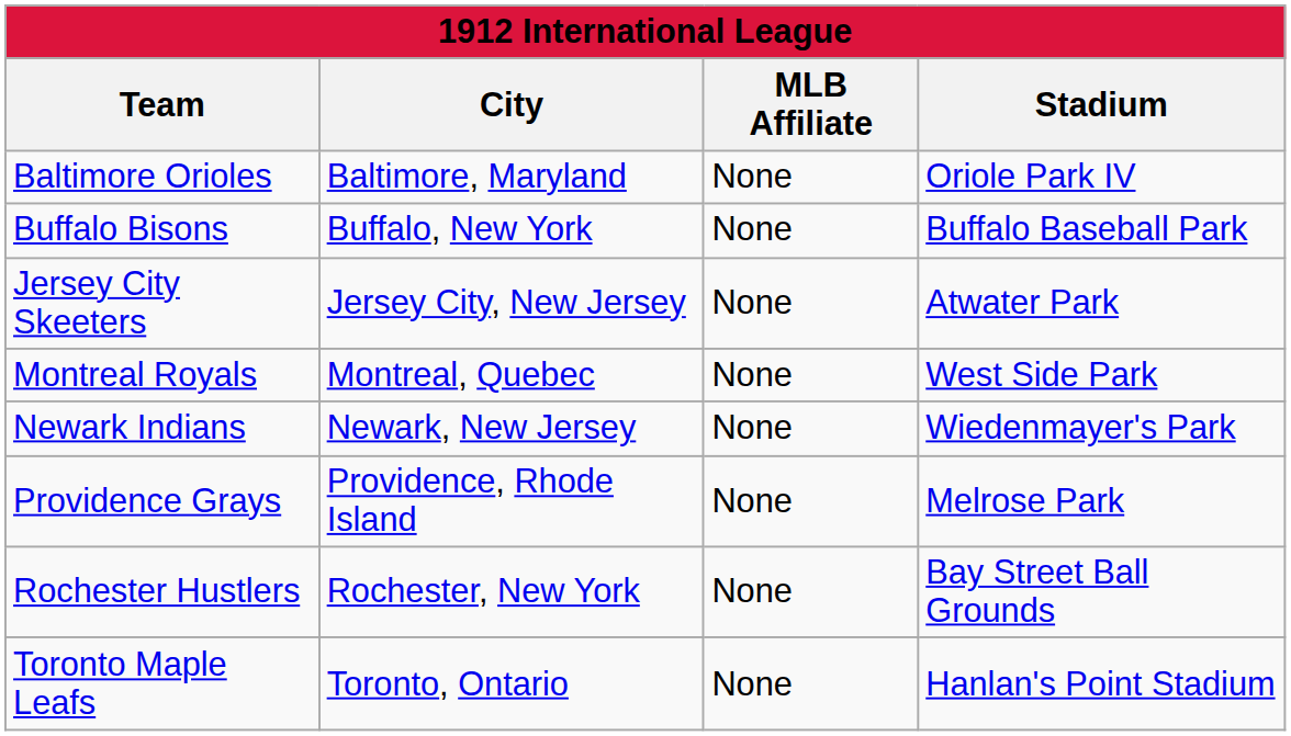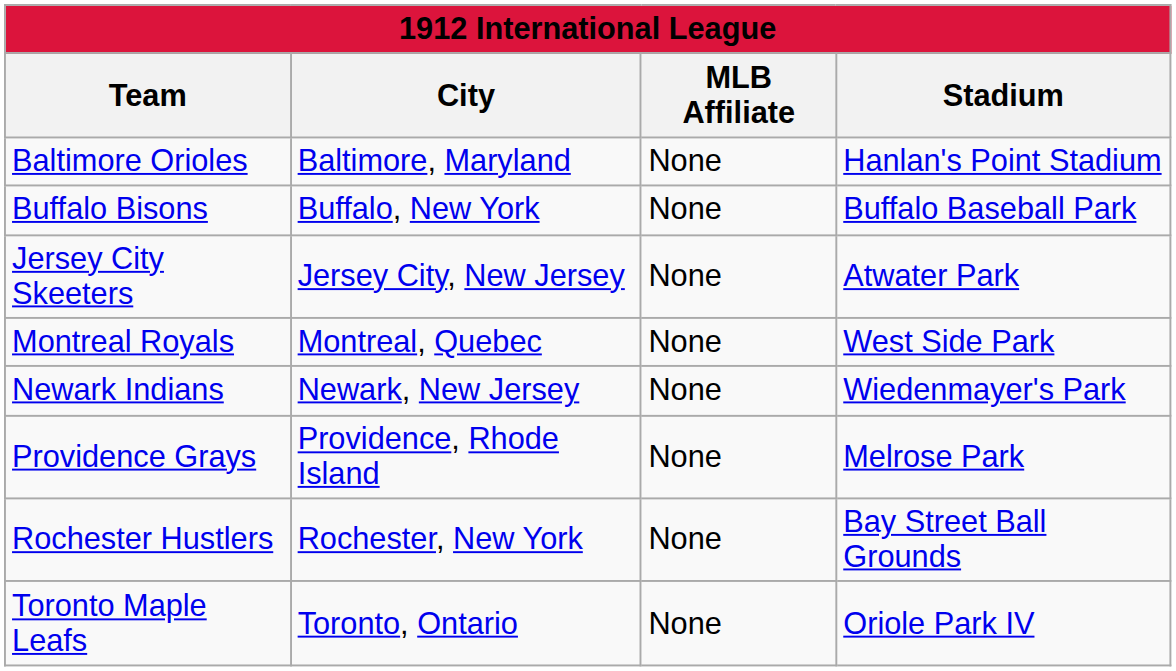 <table class="wikitable" style="width:auto">
 <tr>
 <td bgcolor="#DC143C" align="center" colspan="7"><strong><span>1912 International League</span></strong></td>
 </tr>
 <tr>
 <th>Team</th>
 <th>City</th>
 <th>MLB Affiliate</th>
 <th>Stadium</th>
 </tr>
 <tr>
 <td><a href='#'>Baltimore Orioles</a></td>
 <td><a href='#'>Baltimore</a>, <a href='#'>Maryland</a></td>
 <td>None</td>
-<td><a href='#'>Oriole Park IV</a></td>
+<td><a href='#'>Hanlan's Point Stadium</a></td>
 </tr>
 <tr>
 <td><a href='#'>Buffalo Bisons</a></td>
 <td><a href='#'>Buffalo</a>, <a href='#'>New York</a></td>
 <td>None</td>
 <td><a href='#'>Buffalo Baseball Park</a></td>
 </tr>
 <tr>
 <td><a href='#'>Jersey City Skeeters</a></td>
 <td><a href='#'>Jersey City</a>, <a href='#'>New Jersey</a></td>
 <td>None</td>
 <td><a href='#'>Atwater Park</a></td>
 </tr>
 <tr>
 <td><a href='#'>Montreal Royals</a></td>
 <td><a href='#'>Montreal</a>, <a href='#'>Quebec</a></td>
 <td>None</td>
 <td><a href='#'>West Side Park</a></td>
 </tr>
 <tr>
 <td><a href='#'>Newark Indians</a></td>
 <td><a href='#'>Newark</a>, <a href='#'>New Jersey</a></td>
 <td>None</td>
 <td><a href='#'>Wiedenmayer's Park</a></td>
 </tr>
 <tr>
 <td><a href='#'>Providence Grays</a></td>
 <td><a href='#'>Providence</a>, <a href='#'>Rhode Island</a></td>
 <td>None</td>
 <td><a href='#'>Melrose Park</a></td>
 </tr>
 <tr>
 <td><a href='#'>Rochester Hustlers</a></td>
 <td><a href='#'>Rochester</a>, <a href='#'>New York</a></td>
 <td>None</td>
 <td><a href='#'>Bay Street Ball Grounds</a></td>
 </tr>
 <tr>
 <td><a href='#'>Toronto Maple Leafs</a></td>
 <td><a href='#'>Toronto</a>, <a href='#'>Ontario</a></td>
 <td>None</td>
-<td><a href='#'>Hanlan's Point Stadium</a></td>
+<td><a href='#'>Oriole Park IV</a></td>
 </tr>
 </table>
